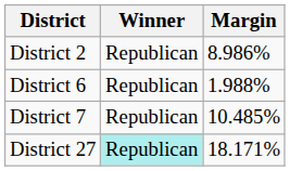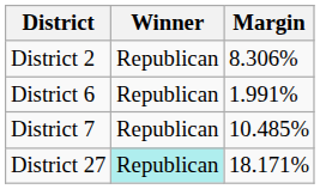 <table class="wikitable sortable">
 <tr>
 <th>District</th>
 <th>Winner</th>
 <th>Margin</th>
 </tr>
 <tr>
 <td>District 2</td>
 <td data-sort-value=1 >Republican</td>
-<td>8.986%</td>
+<td>8.306%</td>
 </tr>
 <tr>
 <td>District 6</td>
 <td data-sort-value=1 >Republican</td>
-<td>1.988%</td>
+<td>1.991%</td>
 </tr>
 <tr>
 <td>District 7</td>
 <td data-sort-value=1 >Republican</td>
 <td>10.485%</td>
 </tr>
 <tr>
 <td>District 27</td>
 <td data-sort-value=1  style="background: paleturquoise;">Republican</td>
 <td>18.171%</td>
 </tr>
 </table>
